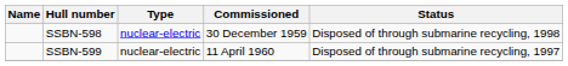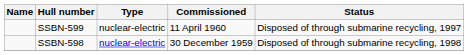 <table class="wikitable">
 <tr>
 <th>Name</th>
 <th>Hull number</th>
 <th>Type</th>
 <th>Commissioned</th>
 <th>Status</th>
 </tr>
 <tr>
 <td></td>
+<td>SSBN-599</td>
+<td>nuclear-electric</td>
+<td>11 April 1960</td>
+<td>Disposed of through submarine recycling, 1997</td>
+</tr>
+<tr>
+<td></td>
 <td>SSBN-598</td>
 <td><a href='#'>nuclear-electric</a></td>
 <td>30 December 1959</td>
 <td>Disposed of through submarine recycling, 1998</td>
 </tr>
 <tr>
-<td></td>
-<td>SSBN-599</td>
-<td>nuclear-electric</td>
-<td>11 April 1960</td>
-<td>Disposed of through submarine recycling, 1997</td>
-</tr>
-<tr>
 </tr>
 </table>
